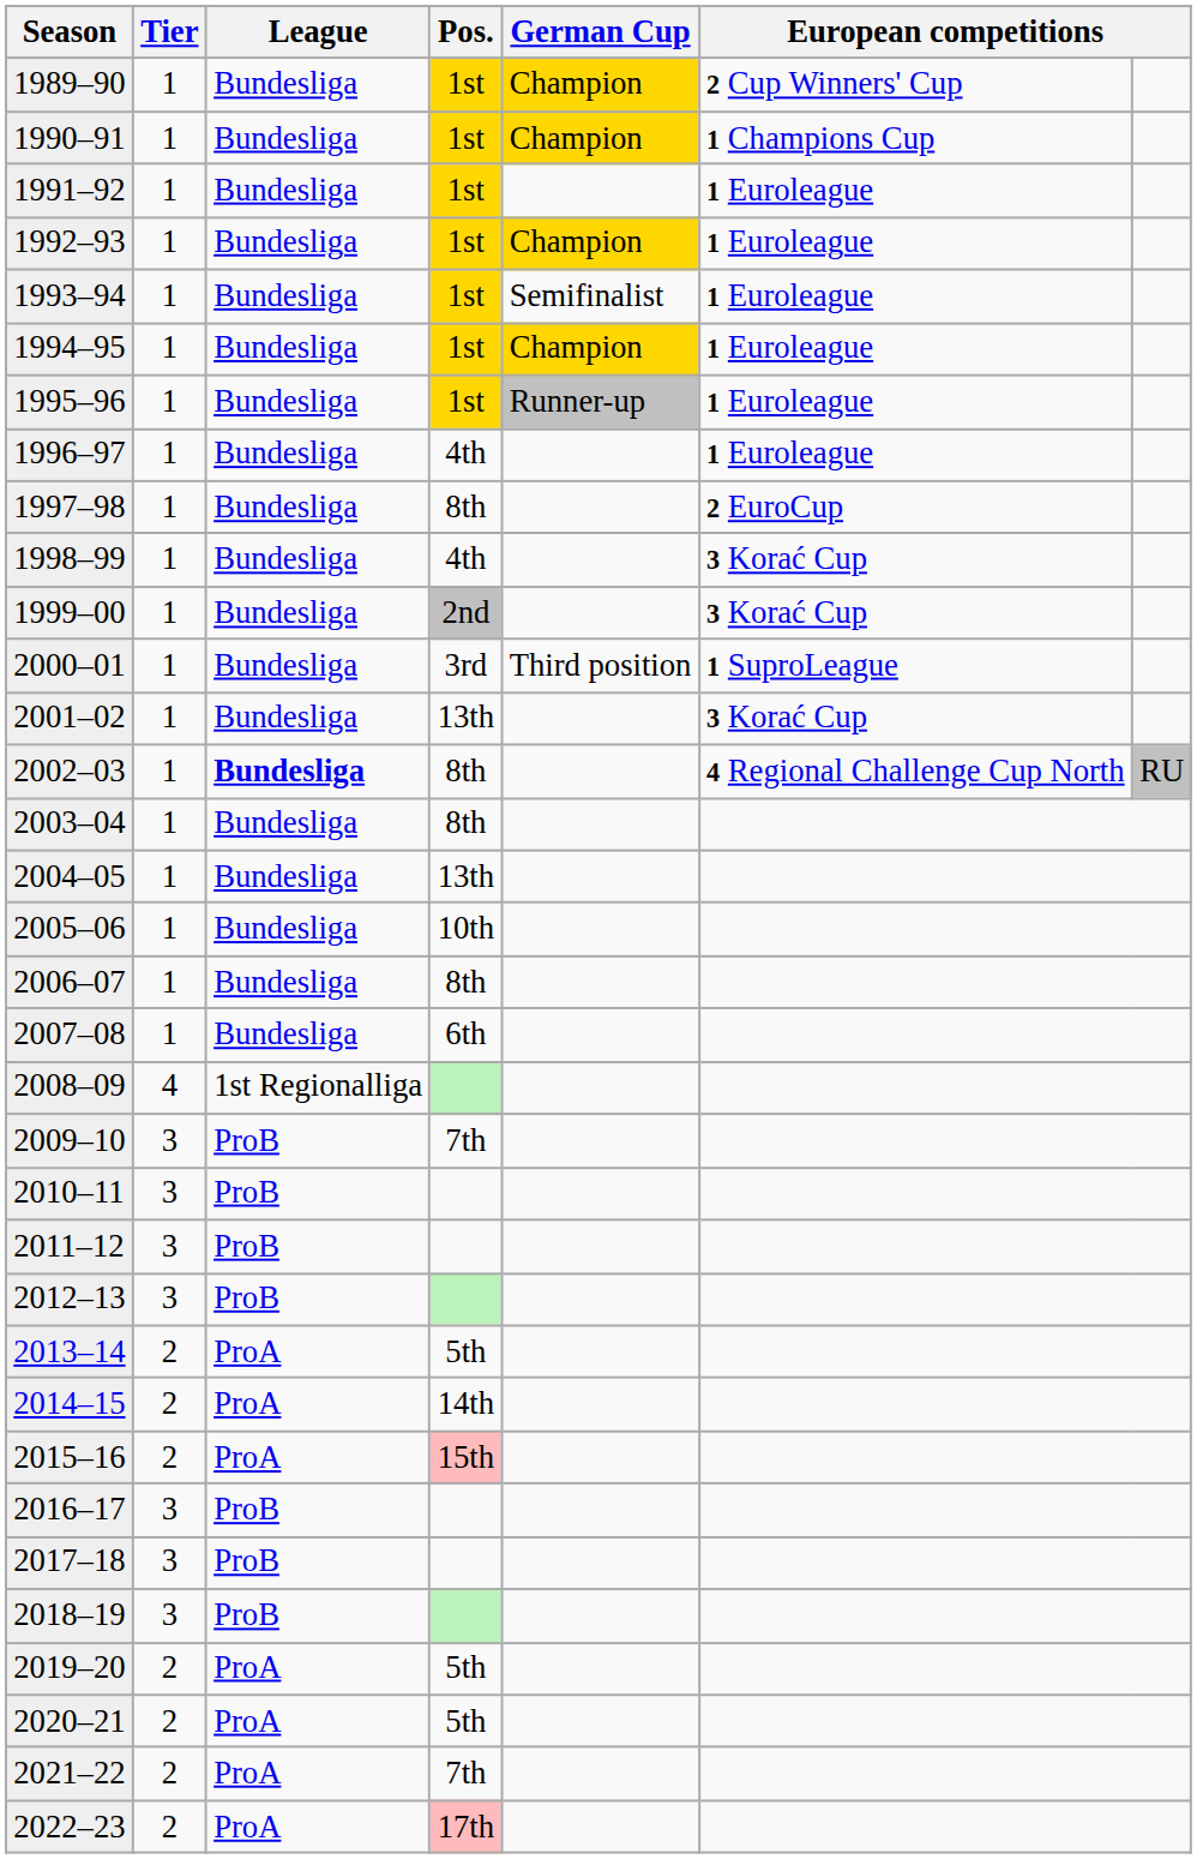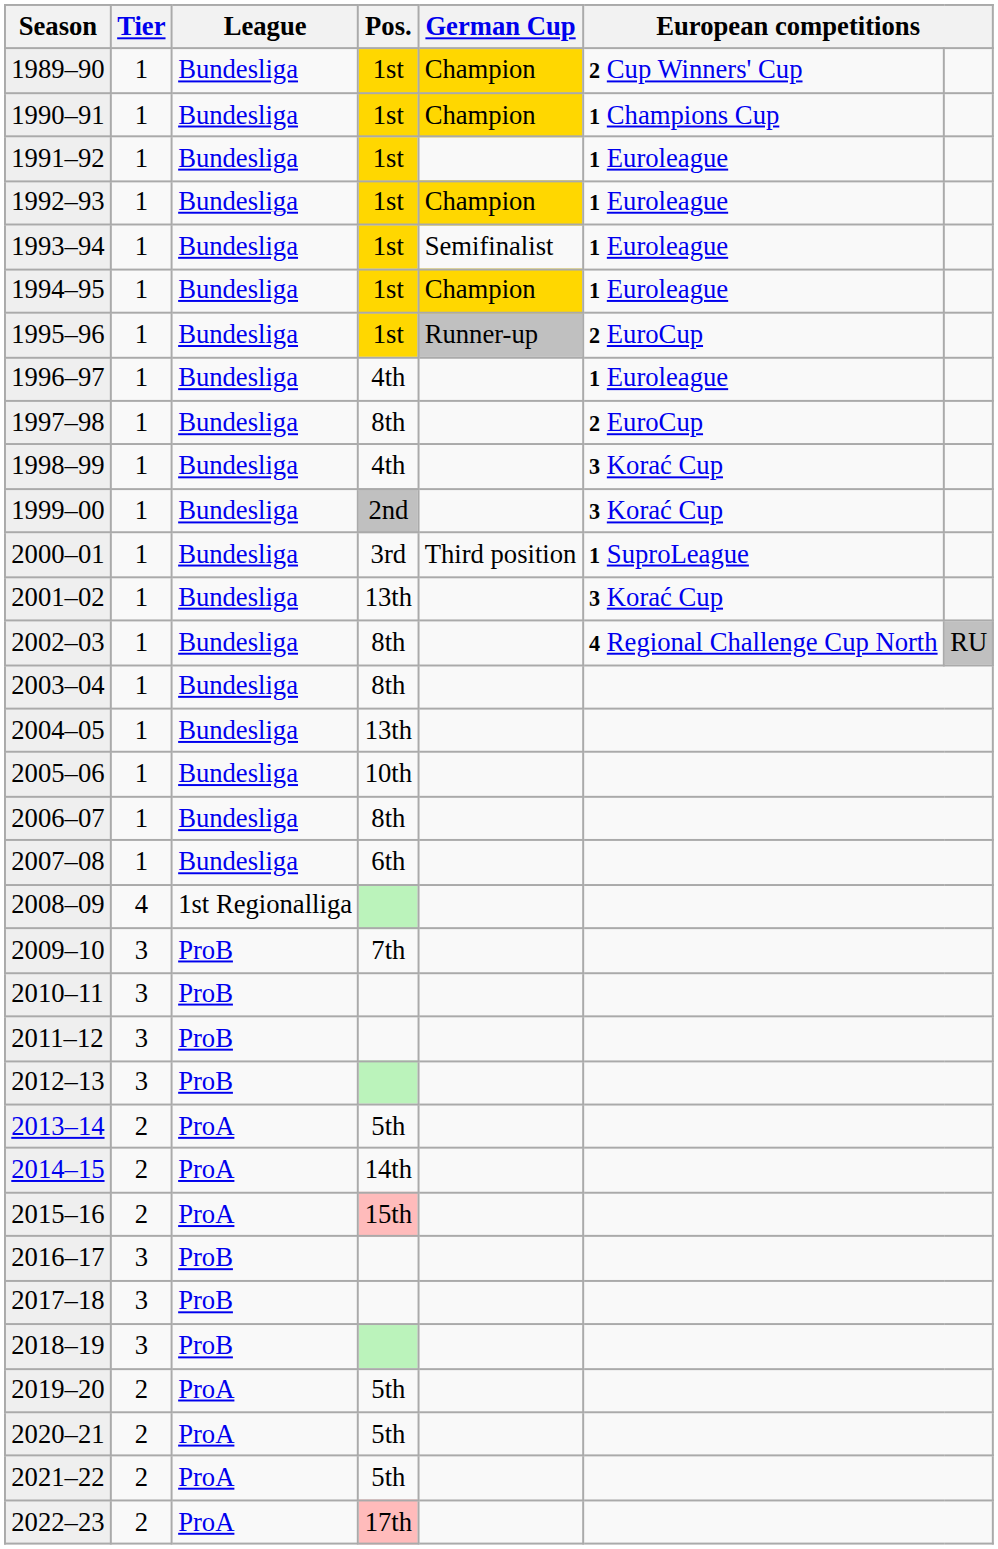 <table class="wikitable" style="font-size:85%;">
 <tr>
 <th>Season</th>
 <th><a href='#'>Tier</a></th>
 <th>League</th>
 <th>Pos.</th>
 <th><a href='#'>German Cup</a></th>
 <th colspan=2>European competitions</th>
 </tr>
 <tr>
 <td style="background:#efefef;">1989–90</td>
 <td align="center">1</td>
 <td><a href='#'>Bundesliga</a></td>
 <td style="background:gold" align="center">1st</td>
 <td style="background:gold">Champion</td>
 <td><small><strong>2</strong></small> <a href='#'>Cup Winners' Cup</a></td>
 <td align=center></td>
 </tr>
 <tr>
 <td style="background:#efefef;">1990–91</td>
 <td align="center">1</td>
 <td><a href='#'>Bundesliga</a></td>
 <td style="background:gold" align="center">1st</td>
 <td style="background:gold">Champion</td>
 <td><small><strong>1</strong></small> <a href='#'>Champions Cup</a></td>
 <td align=center></td>
 </tr>
 <tr>
 <td style="background:#efefef;">1991–92</td>
 <td align="center">1</td>
 <td><a href='#'>Bundesliga</a></td>
 <td style="background:gold" align="center">1st</td>
 <td></td>
 <td><small><strong>1</strong></small> <a href='#'>Euroleague</a></td>
 <td align=center></td>
 </tr>
 <tr>
 <td style="background:#efefef;">1992–93</td>
 <td align="center">1</td>
 <td><a href='#'>Bundesliga</a></td>
 <td style="background:gold" align="center">1st</td>
 <td style="background:gold">Champion</td>
 <td><small><strong>1</strong></small> <a href='#'>Euroleague</a></td>
 <td align=center></td>
 </tr>
 <tr>
 <td style="background:#efefef;">1993–94</td>
 <td align="center">1</td>
 <td><a href='#'>Bundesliga</a></td>
 <td style="background:gold" align="center">1st</td>
 <td>Semifinalist</td>
 <td><small><strong>1</strong></small> <a href='#'>Euroleague</a></td>
 <td align=center></td>
 </tr>
 <tr>
 <td style="background:#efefef;">1994–95</td>
 <td align="center">1</td>
 <td><a href='#'>Bundesliga</a></td>
 <td style="background:gold" align="center">1st</td>
 <td style="background:gold">Champion</td>
 <td><small><strong>1</strong></small> <a href='#'>Euroleague</a></td>
 <td align=center></td>
 </tr>
 <tr>
 <td style="background:#efefef;">1995–96</td>
 <td align="center">1</td>
 <td><a href='#'>Bundesliga</a></td>
 <td style="background:gold" align="center">1st</td>
 <td style="background:silver">Runner-up</td>
-<td><small><strong>1</strong></small> <a href='#'>Euroleague</a></td>
+<td><small><strong>2</strong></small> <a href='#'>EuroCup</a></td>
 <td align=center></td>
 </tr>
 <tr>
 <td style="background:#efefef;">1996–97</td>
 <td align="center">1</td>
 <td><a href='#'>Bundesliga</a></td>
 <td align="center">4th</td>
 <td></td>
 <td><small><strong>1</strong></small> <a href='#'>Euroleague</a></td>
 <td align=center></td>
 </tr>
 <tr>
 <td style="background:#efefef;">1997–98</td>
 <td align="center">1</td>
 <td><a href='#'>Bundesliga</a></td>
 <td align="center">8th</td>
 <td></td>
 <td><small><strong>2</strong></small> <a href='#'>EuroCup</a></td>
 <td align=center></td>
 </tr>
 <tr>
 <td style="background:#efefef;">1998–99</td>
 <td align="center">1</td>
 <td><a href='#'>Bundesliga</a></td>
 <td align="center">4th</td>
 <td></td>
 <td><small><strong>3</strong></small> <a href='#'>Korać Cup</a></td>
 <td align=center></td>
 </tr>
 <tr>
 <td style="background:#efefef;">1999–00</td>
 <td align="center">1</td>
 <td><a href='#'>Bundesliga</a></td>
 <td style="background:silver" align="center">2nd</td>
 <td></td>
 <td><small><strong>3</strong></small> <a href='#'>Korać Cup</a></td>
 <td align=center></td>
 </tr>
 <tr>
 <td style="background:#efefef;">2000–01</td>
 <td align="center">1</td>
 <td><a href='#'>Bundesliga</a></td>
 <td align="center">3rd</td>
 <td>Third position</td>
 <td><small><strong>1</strong></small> <a href='#'>SuproLeague</a></td>
 <td align=center></td>
 </tr>
 <tr>
 <td style="background:#efefef;">2001–02</td>
 <td align="center">1</td>
 <td><a href='#'>Bundesliga</a></td>
 <td align="center">13th</td>
 <td></td>
 <td><small><strong>3</strong></small> <a href='#'>Korać Cup</a></td>
 <td align=center></td>
 </tr>
 <tr>
 <td style="background:#efefef;">2002–03</td>
 <td align="center">1</td>
-<td><strong><a href='#'>Bundesliga</a></strong></td>
+<td><a href='#'>Bundesliga</a></td>
 <td align="center">8th</td>
 <td></td>
 <td><small><strong>4</strong></small> <a href='#'>Regional Challenge Cup North</a></td>
 <td align=center bgcolor=silver>RU</td>
 </tr>
 <tr>
 <td style="background:#efefef;">2003–04</td>
 <td align="center">1</td>
 <td><a href='#'>Bundesliga</a></td>
 <td align="center">8th</td>
 <td></td>
 <td colspan=2></td>
 </tr>
 <tr>
 <td style="background:#efefef;">2004–05</td>
 <td align="center">1</td>
 <td><a href='#'>Bundesliga</a></td>
 <td align="center">13th</td>
 <td></td>
 <td colspan=2></td>
 </tr>
 <tr>
 <td style="background:#efefef;">2005–06</td>
 <td align="center">1</td>
 <td><a href='#'>Bundesliga</a></td>
 <td align="center">10th</td>
 <td></td>
 <td colspan=2></td>
 </tr>
 <tr>
 <td style="background:#efefef;">2006–07</td>
 <td align="center">1</td>
 <td><a href='#'>Bundesliga</a></td>
 <td align="center">8th</td>
 <td></td>
 <td colspan=2></td>
 </tr>
 <tr>
 <td style="background:#efefef;">2007–08</td>
 <td align="center">1</td>
 <td><a href='#'>Bundesliga</a></td>
 <td align="center">6th</td>
 <td></td>
 <td colspan=2></td>
 </tr>
 <tr>
 <td style="background:#efefef;">2008–09</td>
 <td align="center">4</td>
 <td>1st Regionalliga</td>
 <td style="background:#BBF3BB" align="center"></td>
 <td></td>
 <td colspan=2></td>
 </tr>
 <tr>
 <td style="background:#efefef;">2009–10</td>
 <td align="center">3</td>
 <td><a href='#'>ProB</a></td>
 <td align="center">7th</td>
 <td></td>
 <td colspan=2></td>
 </tr>
 <tr>
 <td style="background:#efefef;">2010–11</td>
 <td align="center">3</td>
 <td><a href='#'>ProB</a></td>
 <td align="center"></td>
 <td></td>
 <td colspan=2></td>
 </tr>
 <tr>
 <td style="background:#efefef;">2011–12</td>
 <td align="center">3</td>
 <td><a href='#'>ProB</a></td>
 <td align="center"></td>
 <td></td>
 <td colspan=2></td>
 </tr>
 <tr>
 <td style="background:#efefef;">2012–13</td>
 <td align="center">3</td>
 <td><a href='#'>ProB</a></td>
 <td align="center" bgcolor=#BBF3BB></td>
 <td></td>
 <td colspan=2></td>
 </tr>
 <tr>
 <td style="background:#efefef;"><a href='#'>2013–14</a></td>
 <td align="center">2</td>
 <td><a href='#'>ProA</a></td>
 <td align="center">5th</td>
 <td></td>
 <td colspan=2></td>
 </tr>
 <tr>
 <td style="background:#efefef;"><a href='#'>2014–15</a></td>
 <td align="center">2</td>
 <td><a href='#'>ProA</a></td>
 <td align="center">14th</td>
 <td></td>
 <td colspan=2></td>
 </tr>
 <tr>
 <td style="background:#efefef;">2015–16</td>
 <td align="center">2</td>
 <td><a href='#'>ProA</a></td>
 <td bgcolor=#FFBBBB align="center">15th</td>
 <td></td>
 <td colspan=2></td>
 </tr>
 <tr>
 <td style="background:#efefef;">2016–17</td>
 <td align="center">3</td>
 <td><a href='#'>ProB</a></td>
 <td align="center"></td>
 <td></td>
 <td colspan=2></td>
 </tr>
 <tr>
 <td style="background:#efefef;">2017–18</td>
 <td align="center">3</td>
 <td><a href='#'>ProB</a></td>
 <td align="center"></td>
 <td></td>
 <td colspan=2></td>
 </tr>
 <tr>
 <td style="background:#efefef;">2018–19</td>
 <td align="center">3</td>
 <td><a href='#'>ProB</a></td>
 <td align="center" bgcolor=#BBF3BB></td>
 <td></td>
 <td colspan=2></td>
 </tr>
 <tr>
 <td style="background:#efefef;">2019–20</td>
 <td align="center">2</td>
 <td><a href='#'>ProA</a></td>
 <td align="center">5th</td>
 <td></td>
 <td colspan=2></td>
 </tr>
 <tr>
 <td style="background:#efefef;">2020–21</td>
 <td align="center">2</td>
 <td><a href='#'>ProA</a></td>
 <td align="center">5th</td>
 <td></td>
 <td colspan=2></td>
 </tr>
 <tr>
 <td style="background:#efefef;">2021–22</td>
 <td align="center">2</td>
 <td><a href='#'>ProA</a></td>
-<td align="center">7th</td>
+<td align="center">5th</td>
 <td></td>
 <td colspan=2></td>
 </tr>
 <tr>
 <td style="background:#efefef;">2022–23</td>
 <td align="center">2</td>
 <td><a href='#'>ProA</a></td>
 <td bgcolor=#FFBBBB align="center">17th</td>
 <td></td>
 </tr>
 </table>
